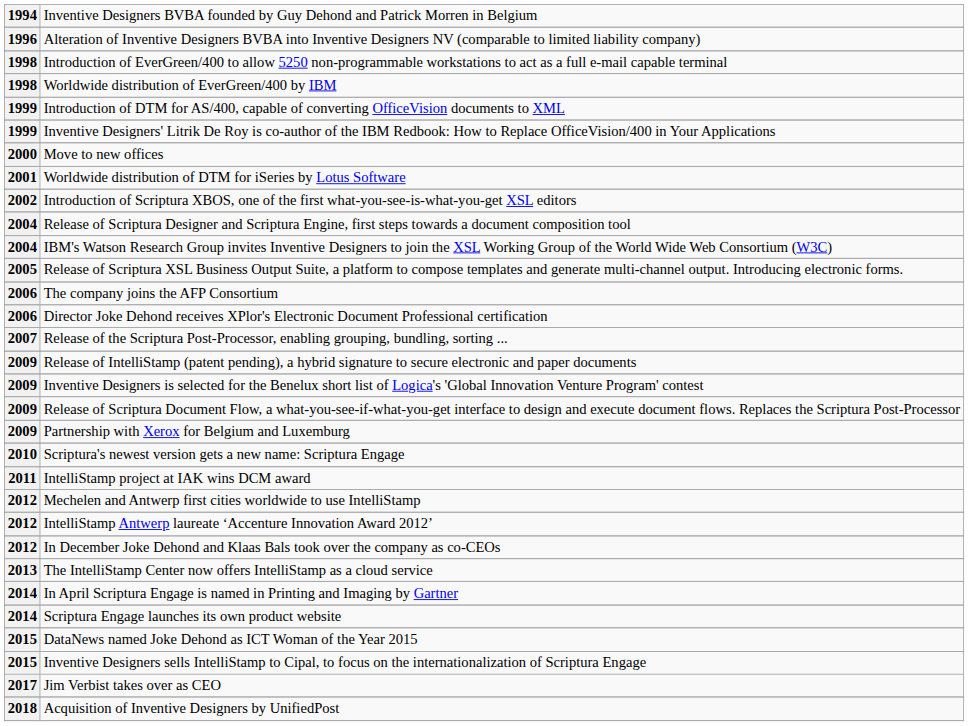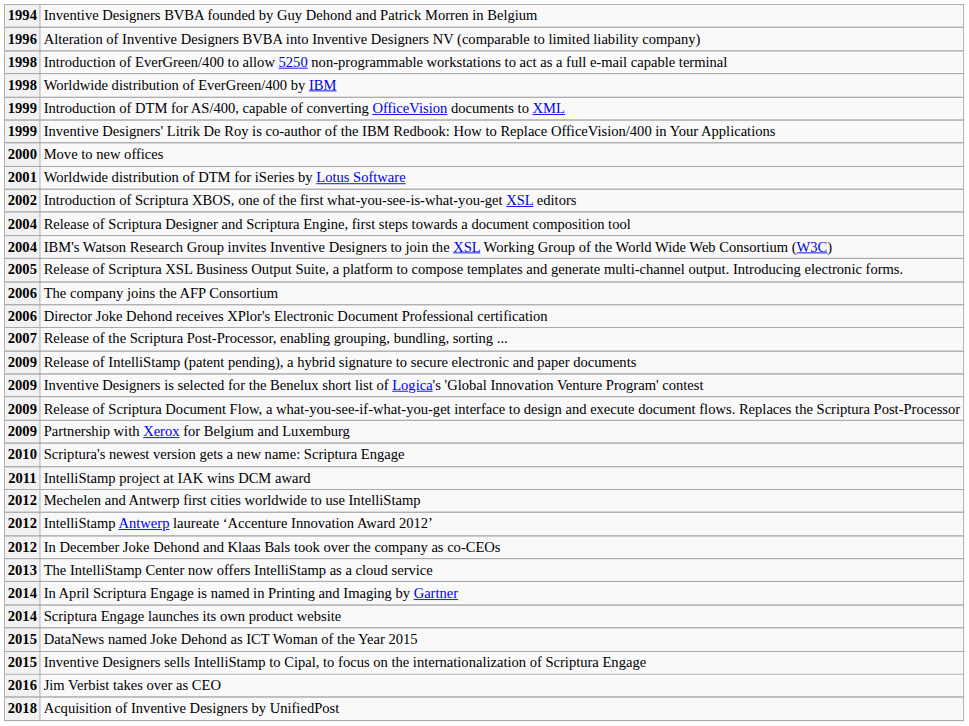 <table class="wikitable">
 <tr>
 <th>1994</th>
 <td>Inventive Designers BVBA founded by Guy Dehond and Patrick Morren in Belgium</td>
 </tr>
 <tr>
 </tr>
 <tr>
 <th>1996</th>
 <td>Alteration of Inventive Designers BVBA into Inventive Designers NV (comparable to limited liability company)</td>
 </tr>
 <tr>
 </tr>
 <tr>
 <th>1998</th>
 <td>Introduction of EverGreen/400 to allow <a href='#'>5250</a> non-programmable workstations to act as a full e-mail capable terminal</td>
 </tr>
 <tr>
 </tr>
 <tr>
 <th>1998</th>
 <td>Worldwide distribution of EverGreen/400 by <a href='#'>IBM</a></td>
 </tr>
 <tr>
 </tr>
 <tr>
 <th>1999</th>
 <td>Introduction of DTM for AS/400, capable of converting <a href='#'>OfficeVision</a> documents to <a href='#'>XML</a></td>
 </tr>
 <tr>
 </tr>
 <tr>
 <th>1999</th>
 <td>Inventive Designers' Litrik De Roy is co-author of the IBM Redbook: How to Replace OfficeVision/400 in Your Applications</td>
 </tr>
 <tr>
 </tr>
 <tr>
 <th>2000</th>
 <td>Move to new offices</td>
 </tr>
 <tr>
 </tr>
 <tr>
 <th>2001</th>
 <td>Worldwide distribution of DTM for iSeries by <a href='#'>Lotus Software</a></td>
 </tr>
 <tr>
 </tr>
 <tr>
 <th>2002</th>
 <td>Introduction of Scriptura XBOS, one of the first what-you-see-is-what-you-get <a href='#'>XSL</a> editors</td>
 </tr>
 <tr>
 </tr>
 <tr>
 <th>2004</th>
 <td>Release of Scriptura Designer and Scriptura Engine, first steps towards a document composition tool</td>
 </tr>
 <tr>
 </tr>
 <tr>
 <th>2004</th>
 <td>IBM's Watson Research Group invites Inventive Designers to join the <a href='#'>XSL</a> Working Group of the World Wide Web Consortium (<a href='#'>W3C</a>)</td>
 </tr>
 <tr>
 </tr>
 <tr>
 <th>2005</th>
 <td>Release of Scriptura XSL Business Output Suite, a platform to compose templates and generate multi-channel output. Introducing electronic forms.</td>
 </tr>
 <tr>
 </tr>
 <tr>
 <th>2006</th>
 <td>The company joins the AFP Consortium</td>
 </tr>
 <tr>
 </tr>
 <tr>
 <th>2006</th>
 <td>Director Joke Dehond receives XPlor's Electronic Document Professional certification</td>
 </tr>
 <tr>
 </tr>
 <tr>
 <th>2007</th>
 <td>Release of the Scriptura Post-Processor, enabling grouping, bundling, sorting ...</td>
 </tr>
 <tr>
 </tr>
 <tr>
 <th>2009</th>
 <td>Release of IntelliStamp (patent pending), a hybrid signature to secure electronic and paper documents</td>
 </tr>
 <tr>
 </tr>
 <tr>
 <th>2009</th>
 <td>Inventive Designers is selected for the Benelux short list of <a href='#'>Logica</a>'s 'Global Innovation Venture Program' contest</td>
 </tr>
 <tr>
 </tr>
 <tr>
 <th>2009</th>
 <td>Release of Scriptura Document Flow, a what-you-see-if-what-you-get interface to design and execute document flows. Replaces the Scriptura Post-Processor</td>
 </tr>
 <tr>
 </tr>
 <tr>
 <th>2009</th>
 <td>Partnership with <a href='#'>Xerox</a> for Belgium and Luxemburg</td>
 </tr>
 <tr>
 </tr>
 <tr>
 <th>2010</th>
 <td>Scriptura's newest version gets a new name: Scriptura Engage</td>
 </tr>
 <tr>
 </tr>
 <tr>
 <th>2011</th>
 <td>IntelliStamp project at IAK wins DCM award</td>
 </tr>
 <tr>
 </tr>
 <tr>
 <th>2012</th>
 <td>Mechelen and Antwerp first cities worldwide to use IntelliStamp</td>
 </tr>
 <tr>
 </tr>
 <tr>
 <th>2012</th>
 <td>IntelliStamp <a href='#'>Antwerp</a> laureate ‘Accenture Innovation Award 2012’</td>
 </tr>
 <tr>
 </tr>
 <tr>
 <th>2012</th>
 <td>In December Joke Dehond and Klaas Bals took over the company as co-CEOs</td>
 </tr>
 <tr>
 </tr>
 <tr>
 <th>2013</th>
 <td>The IntelliStamp Center now offers IntelliStamp as a cloud service</td>
 </tr>
 <tr>
 </tr>
 <tr>
 <th>2014</th>
 <td>In April Scriptura Engage is named in Printing and Imaging by <a href='#'>Gartner</a></td>
 </tr>
 <tr>
 </tr>
 <tr>
 <th>2014</th>
 <td>Scriptura Engage launches its own product website</td>
 </tr>
 <tr>
 </tr>
 <tr>
 </tr>
 <tr>
 <th>2015</th>
 <td>DataNews named Joke Dehond as ICT Woman of the Year 2015</td>
 </tr>
 <tr>
 </tr>
 <tr>
 <th>2015</th>
 <td>Inventive Designers sells IntelliStamp to Cipal, to focus on the internationalization of Scriptura Engage</td>
 </tr>
 <tr>
-<th>2017</th>
+<th>2016</th>
 <td>Jim Verbist takes over as CEO</td>
 </tr>
 <tr>
 </tr>
 <tr>
 <th>2018</th>
 <td>Acquisition of Inventive Designers by UnifiedPost</td>
 </tr>
 <tr>
 </tr>
 <tr>
 </tr>
 </table>
